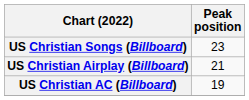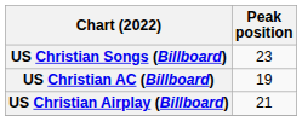 <table class="wikitable sortable plainrowheaders" style="text-align:center">
 <tr>
 <th scope="col">Chart (2022)</th>
 <th scope="col">Peak<br>position</th>
 </tr>
 <tr>
 <th scope="row">US <a href='#'>Christian Songs</a> (<em><a href='#'>Billboard</a></em>)</th>
 <td>23</td>
 </tr>
 <tr>
+<th scope="row">US <a href='#'>Christian AC</a> (<em><a href='#'>Billboard</a></em>)</th>
+<td>19</td>
+</tr>
+<tr>
 <th scope="row">US <a href='#'>Christian Airplay</a> (<em><a href='#'>Billboard</a></em>)</th>
 <td>21</td>
 </tr>
 <tr>
-<th scope="row">US <a href='#'>Christian AC</a> (<em><a href='#'>Billboard</a></em>)</th>
-<td>19</td>
-</tr>
-<tr>
 </tr>
 </table>
